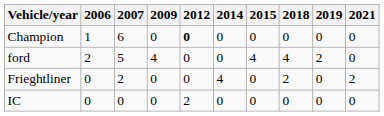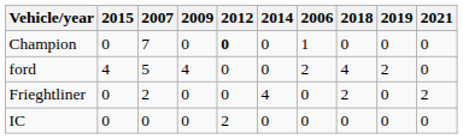 <table class="wikitable">
 <tr>
 <th>Vehicle/year</th>
-<th>2006</th>
+<th>2015</th>
 <th>2007</th>
 <th>2009</th>
 <th>2012</th>
 <th>2014</th>
-<th>2015</th>
+<th>2006</th>
 <th>2018</th>
 <th>2019</th>
 <th>2021</th>
 </tr>
 <tr>
 <td>Champion</td>
-<td>1</td>
-<td>6</td>
+<td>0</td>
+<td>7</td>
 <td>0</td>
 <td><strong>0</strong></td>
 <td>0</td>
-<td>0</td>
+<td>1</td>
 <td>0</td>
 <td>0</td>
 <td>0</td>
 </tr>
 <tr>
 <td>ford</td>
-<td>2</td>
+<td>4</td>
 <td>5</td>
 <td>4</td>
 <td>0</td>
 <td>0</td>
-<td>4</td>
+<td>2</td>
 <td>4</td>
 <td>2</td>
 <td>0</td>
 </tr>
 <tr>
 <td>Frieghtliner</td>
 <td>0</td>
 <td>2</td>
 <td>0</td>
 <td>0</td>
 <td>4</td>
 <td>0</td>
 <td>2</td>
 <td>0</td>
 <td>2</td>
 </tr>
 <tr>
 <td>IC</td>
 <td>0</td>
 <td>0</td>
 <td>0</td>
 <td>2</td>
 <td>0</td>
 <td>0</td>
 <td>0</td>
 <td>0</td>
 <td>0</td>
 </tr>
 </table>
